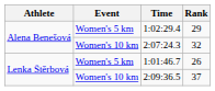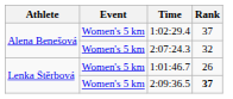 <table class="wikitable" style="text-align:center; font-size:90%;">
 <tr>
 <th>Athlete</th>
 <th>Event</th>
 <th>Time</th>
 <th>Rank</th>
 </tr>
 <tr>
 <td align=left rowspan=2><a href='#'>Alena Benešová</a></td>
 <td align=left><a href='#'>Women's 5 km</a></td>
 <td>1:02:29.4</td>
-<td>29</td>
+<td>37</td>
 </tr>
 <tr>
-<td align=left><a href='#'>Women's 10 km</a></td>
+<td align=left><a href='#'>Women's 5 km</a></td>
 <td>2:07:24.3</td>
 <td>32</td>
 </tr>
 <tr>
 <td align=left rowspan=2><a href='#'>Lenka Štěrbová</a></td>
 <td align=left><a href='#'>Women's 5 km</a></td>
 <td>1:01:46.7</td>
 <td>26</td>
 </tr>
 <tr>
-<td align=left><a href='#'>Women's 10 km</a></td>
+<td align=left><a href='#'>Women's 5 km</a></td>
 <td>2:09:36.5</td>
-<td>37</td>
+<td><strong>37</strong></td>
 </tr>
 </table>
